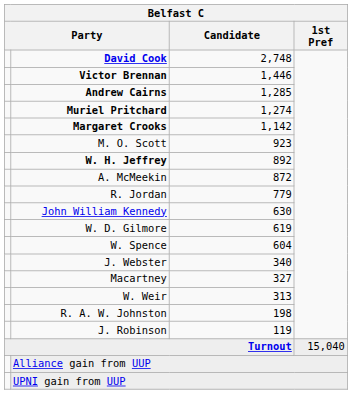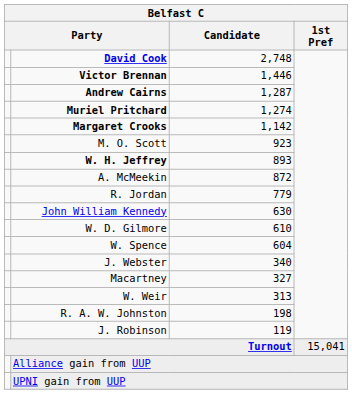 <table class="wikitable">
 <tr>
 <th colspan="4" align="center">Belfast C</th>
 </tr>
 <tr>
 <th colspan="2" align="center" width=200>Party</th>
 <th width=150>Candidate</th>
 <th width=60>1st Pref</th>
 </tr>
 <tr>
 <td></td>
 <td align="right"><strong><a href='#'>David Cook</a></strong></td>
 <td align="right">2,748</td>
 </tr>
 <tr>
 <td></td>
 <td align="right"><strong>Victor Brennan</strong></td>
 <td align="right">1,446</td>
 </tr>
 <tr>
 <td></td>
 <td align="right"><strong>Andrew Cairns</strong></td>
-<td align="right">1,285</td>
+<td align="right">1,287</td>
 </tr>
 <tr>
 <td></td>
 <td align="right"><strong>Muriel Pritchard</strong></td>
 <td align="right">1,274</td>
 </tr>
 <tr>
 <td></td>
 <td align="right"><strong>Margaret Crooks</strong></td>
 <td align="right">1,142</td>
 </tr>
 <tr>
 <td></td>
 <td align="right">M. O. Scott</td>
 <td align="right">923</td>
 </tr>
 <tr>
 <td></td>
 <td align="right"><strong>W. H. Jeffrey</strong></td>
-<td align="right">892</td>
+<td align="right">893</td>
 </tr>
 <tr>
 <td></td>
 <td align="right">A. McMeekin</td>
 <td align="right">872</td>
 </tr>
 <tr>
 <td></td>
 <td align="right">R. Jordan</td>
 <td align="right">779</td>
 </tr>
 <tr>
 <td></td>
 <td align="right"><a href='#'>John William Kennedy</a></td>
 <td align="right">630</td>
 </tr>
 <tr>
 <td></td>
 <td align="right">W. D. Gilmore</td>
-<td align="right">619</td>
+<td align="right">610</td>
 </tr>
 <tr>
 <td></td>
 <td align="right">W. Spence</td>
 <td align="right">604</td>
 </tr>
 <tr>
 <td></td>
 <td align="right">J. Webster</td>
 <td align="right">340</td>
 </tr>
 <tr>
 <td></td>
 <td align="right">Macartney</td>
 <td align="right">327</td>
 </tr>
 <tr>
 <td></td>
 <td align="right">W. Weir</td>
 <td align="right">313</td>
 </tr>
 <tr>
 <td></td>
 <td align="right">R. A. W. Johnston</td>
 <td align="right">198</td>
 </tr>
 <tr>
 <td></td>
 <td align="right">J. Robinson</td>
 <td align="right">119</td>
 </tr>
 <tr bgcolor="EEEEEE">
 <td colspan=3 align="right"><strong><a href='#'>Turnout</a></strong></td>
-<td align="right">15,040</td>
+<td align="right">15,041</td>
 </tr>
 <tr>
 <td bgcolor=></td>
 <td colspan=3 bgcolor="EEEEEE"><a href='#'>Alliance</a> gain from <a href='#'>UUP</a></td>
 </tr>
 <tr>
 <td bgcolor=></td>
 <td colspan=3 bgcolor="EEEEEE"><a href='#'>UPNI</a> gain from <a href='#'>UUP</a></td>
 </tr>
 </table>
